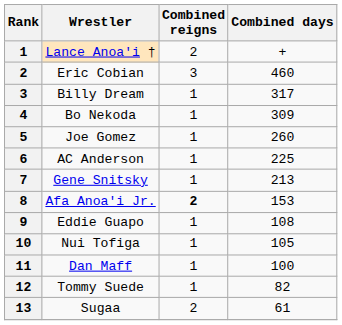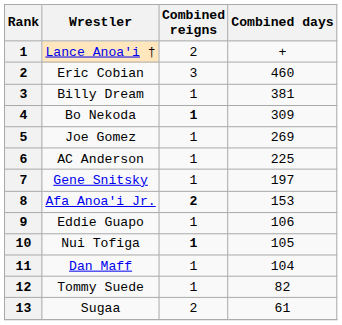 <table class="wikitable sortable" style="text-align:center">
 <tr>
 <th>Rank</th>
 <th>Wrestler</th>
 <th>Combined<br>reigns</th>
 <th>Combined days</th>
 </tr>
 <tr>
 <th>1</th>
 <td style="background-color:#ffe6bd"><a href='#'>Lance Anoa'i</a> †</td>
 <td>2</td>
 <td>+</td>
 </tr>
 <tr>
 <th>2</th>
 <td>Eric Cobian</td>
 <td>3</td>
 <td>460</td>
 </tr>
 <tr>
 <th>3</th>
 <td>Billy Dream</td>
 <td>1</td>
-<td>317</td>
+<td>381</td>
 </tr>
 <tr>
 <th>4</th>
 <td>Bo Nekoda</td>
-<td>1</td>
+<td><strong>1</strong></td>
 <td>309</td>
 </tr>
 <tr>
 <th>5</th>
 <td>Joe Gomez</td>
 <td>1</td>
-<td>260</td>
+<td>269</td>
 </tr>
 <tr>
 <th>6</th>
 <td>AC Anderson</td>
 <td>1</td>
 <td>225</td>
 </tr>
 <tr>
 <th>7</th>
 <td><a href='#'>Gene Snitsky</a></td>
 <td>1</td>
-<td>213</td>
+<td>197</td>
 </tr>
 <tr>
 <th>8</th>
 <td><a href='#'>Afa Anoa'i Jr.</a></td>
 <td><strong>2</strong></td>
 <td>153</td>
 </tr>
 <tr>
 <th>9</th>
 <td>Eddie Guapo</td>
 <td>1</td>
-<td>108</td>
+<td>106</td>
 </tr>
 <tr>
 <th>10</th>
 <td>Nui Tofiga</td>
-<td>1</td>
+<td><strong>1</strong></td>
 <td>105</td>
 </tr>
 <tr>
 <th>11</th>
 <td><a href='#'>Dan Maff</a></td>
 <td>1</td>
-<td>100</td>
+<td>104</td>
 </tr>
 <tr>
 <th>12</th>
 <td>Tommy Suede</td>
 <td>1</td>
 <td>82</td>
 </tr>
 <tr>
 <th>13</th>
 <td>Sugaa</td>
 <td>2</td>
 <td>61</td>
 </tr>
 <tr>
 </tr>
 </table>
